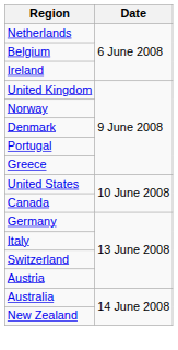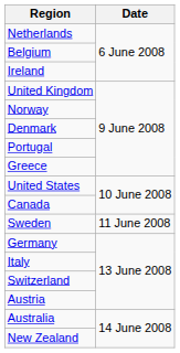 <table class=wikitable>
 <tr>
 <th>Region</th>
 <th>Date</th>
 </tr>
 <tr>
 <td><a href='#'>Netherlands</a></td>
 <td rowspan=3>6 June 2008</td>
 </tr>
 <tr>
 <td><a href='#'>Belgium</a></td>
 </tr>
 <tr>
 <td><a href='#'>Ireland</a></td>
 </tr>
 <tr>
 <td><a href='#'>United Kingdom</a></td>
 <td rowspan=5>9 June 2008</td>
 </tr>
 <tr>
 <td><a href='#'>Norway</a></td>
 </tr>
 <tr>
 <td><a href='#'>Denmark</a></td>
 </tr>
 <tr>
 <td><a href='#'>Portugal</a></td>
 </tr>
 <tr>
 <td><a href='#'>Greece</a></td>
 </tr>
 <tr>
 <td><a href='#'>United States</a></td>
 <td rowspan=2>10 June 2008</td>
 </tr>
 <tr>
 <td><a href='#'>Canada</a></td>
 </tr>
 <tr>
+<td><a href='#'>Sweden</a></td>
+<td>11 June 2008</td>
+</tr>
+<tr>
 <td><a href='#'>Germany</a></td>
 <td rowspan=4>13 June 2008</td>
 </tr>
 <tr>
 <td><a href='#'>Italy</a></td>
 </tr>
 <tr>
 <td><a href='#'>Switzerland</a></td>
 </tr>
 <tr>
 <td><a href='#'>Austria</a></td>
 </tr>
 <tr>
 <td><a href='#'>Australia</a></td>
 <td rowspan=2>14 June 2008</td>
 </tr>
 <tr>
 <td><a href='#'>New Zealand</a></td>
 </tr>
 </table>
